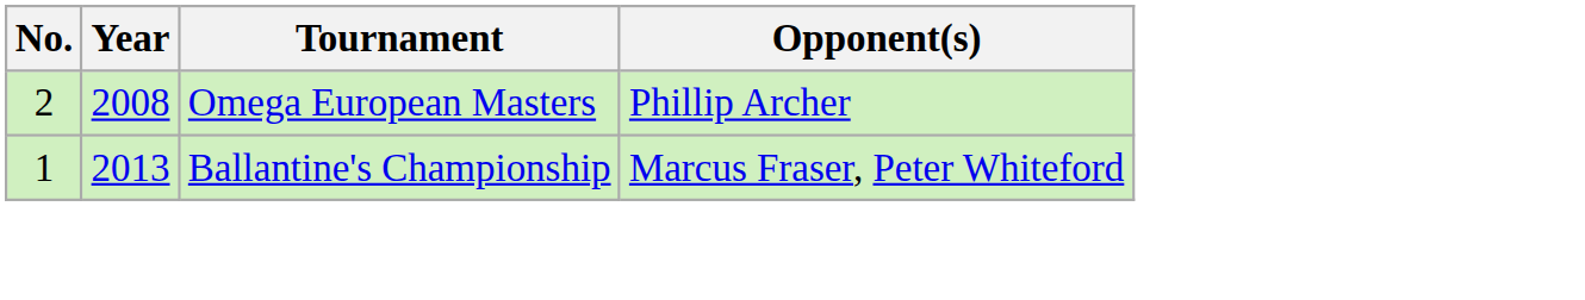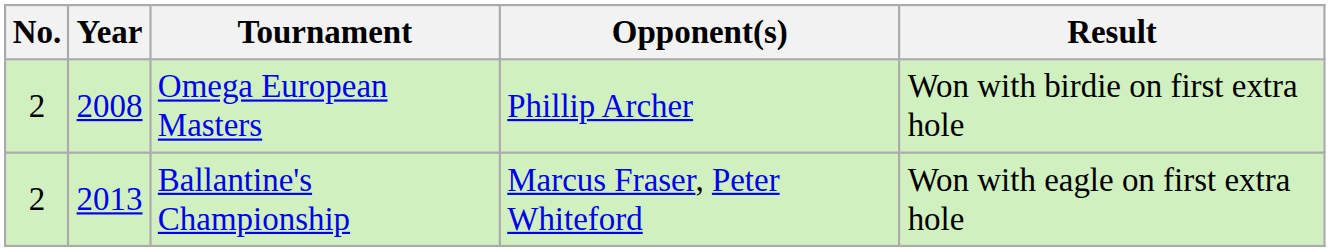 <table class="wikitable" style="font-size:95%;">
 <tr>
 <th>No.</th>
 <th>Year</th>
 <th>Tournament</th>
 <th>Opponent(s)</th>
+<th>Result</th>
 </tr>
 <tr style="background:#D0F0C0;">
 <td align=center>2</td>
 <td><a href='#'>2008</a></td>
 <td><a href='#'>Omega European Masters</a></td>
 <td> <a href='#'>Phillip Archer</a></td>
+<td>Won with birdie on first extra hole</td>
 </tr>
 <tr style="background:#D0F0C0;">
-<td align=center>1</td>
+<td align=center>2</td>
 <td><a href='#'>2013</a></td>
 <td><a href='#'>Ballantine's Championship</a></td>
 <td> <a href='#'>Marcus Fraser</a>,  <a href='#'>Peter Whiteford</a></td>
+<td>Won with eagle on first extra hole</td>
 </tr>
 </table>
